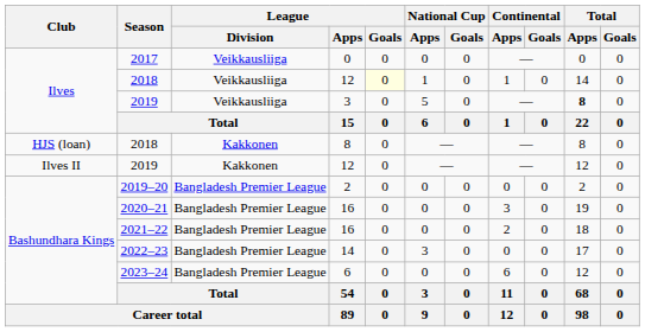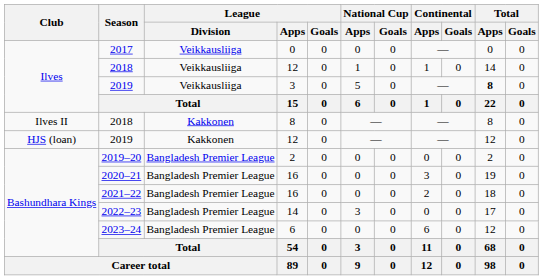 <table class="wikitable" style="text-align:center">
 <tr>
 <th rowspan="2">Club</th>
 <th rowspan="2">Season</th>
 <th colspan="3">League</th>
 <th colspan="2">National Cup</th>
 <th colspan="2">Continental</th>
 <th colspan="2">Total</th>
 </tr>
 <tr>
 <th>Division</th>
 <th>Apps</th>
 <th>Goals</th>
 <th>Apps</th>
 <th>Goals</th>
 <th>Apps</th>
 <th>Goals</th>
 <th>Apps</th>
 <th>Goals</th>
 </tr>
 <tr>
 <td rowspan="4"><a href='#'>Ilves</a></td>
 <td><a href='#'>2017</a></td>
 <td><a href='#'>Veikkausliiga</a></td>
 <td>0</td>
 <td>0</td>
 <td>0</td>
 <td>0</td>
 <td colspan="2">—</td>
 <td>0</td>
 <td>0</td>
 </tr>
 <tr>
 <td><a href='#'>2018</a></td>
 <td>Veikkausliiga</td>
 <td>12</td>
-<td style="background: lightyellow;">0</td>
+<td>0</td>
 <td>1</td>
 <td>0</td>
 <td>1</td>
 <td>0</td>
 <td>14</td>
 <td>0</td>
 </tr>
 <tr>
 <td><a href='#'>2019</a></td>
 <td>Veikkausliiga</td>
 <td>3</td>
 <td>0</td>
 <td>5</td>
 <td>0</td>
 <td colspan="2">—</td>
 <td><strong>8</strong></td>
 <td>0</td>
 </tr>
 <tr>
 <th colspan="2">Total</th>
 <th>15</th>
 <th>0</th>
 <th>6</th>
 <th>0</th>
 <th>1</th>
 <th>0</th>
 <th>22</th>
 <th>0</th>
 </tr>
 <tr>
-<td><a href='#'>HJS</a> (loan)</td>
+<td>Ilves II</td>
 <td>2018</td>
 <td><a href='#'>Kakkonen</a></td>
 <td>8</td>
 <td>0</td>
 <td colspan="2">—</td>
 <td colspan="2">—</td>
 <td>8</td>
 <td>0</td>
 </tr>
 <tr>
-<td>Ilves II</td>
+<td><a href='#'>HJS</a> (loan)</td>
 <td>2019</td>
 <td>Kakkonen</td>
 <td>12</td>
 <td>0</td>
 <td colspan="2">—</td>
 <td colspan="2">—</td>
 <td>12</td>
 <td>0</td>
 </tr>
 <tr>
 <td rowspan="6"><a href='#'>Bashundhara Kings</a></td>
 <td><a href='#'>2019–20</a></td>
 <td><a href='#'>Bangladesh Premier League</a></td>
 <td>2</td>
 <td>0</td>
 <td>0</td>
 <td>0</td>
 <td>0</td>
 <td>0</td>
 <td>2</td>
 <td>0</td>
 </tr>
 <tr>
 <td><a href='#'>2020–21</a></td>
 <td>Bangladesh Premier League</td>
 <td>16</td>
 <td>0</td>
 <td>0</td>
 <td>0</td>
 <td>3</td>
 <td>0</td>
 <td>19</td>
 <td>0</td>
 </tr>
 <tr>
 <td><a href='#'>2021–22</a></td>
 <td>Bangladesh Premier League</td>
 <td>16</td>
 <td>0</td>
 <td>0</td>
 <td>0</td>
 <td>2</td>
 <td>0</td>
 <td>18</td>
 <td>0</td>
 </tr>
 <tr>
 <td><a href='#'>2022–23</a></td>
 <td>Bangladesh Premier League</td>
 <td>14</td>
 <td>0</td>
 <td>3</td>
 <td>0</td>
 <td>0</td>
 <td>0</td>
 <td>17</td>
 <td>0</td>
 </tr>
 <tr>
 <td><a href='#'>2023–24</a></td>
 <td>Bangladesh Premier League</td>
 <td>6</td>
 <td>0</td>
 <td>0</td>
 <td>0</td>
 <td>6</td>
 <td>0</td>
 <td>12</td>
 <td>0</td>
 </tr>
 <tr>
 <th colspan="2">Total</th>
 <th>54</th>
 <th>0</th>
 <th>3</th>
 <th>0</th>
 <th>11</th>
 <th>0</th>
 <th>68</th>
 <th>0</th>
 </tr>
 <tr>
 <th colspan="3">Career total</th>
 <th>89</th>
 <th>0</th>
 <th>9</th>
 <th>0</th>
 <th>12</th>
 <th>0</th>
 <th>98</th>
 <th>0</th>
 </tr>
 </table>
